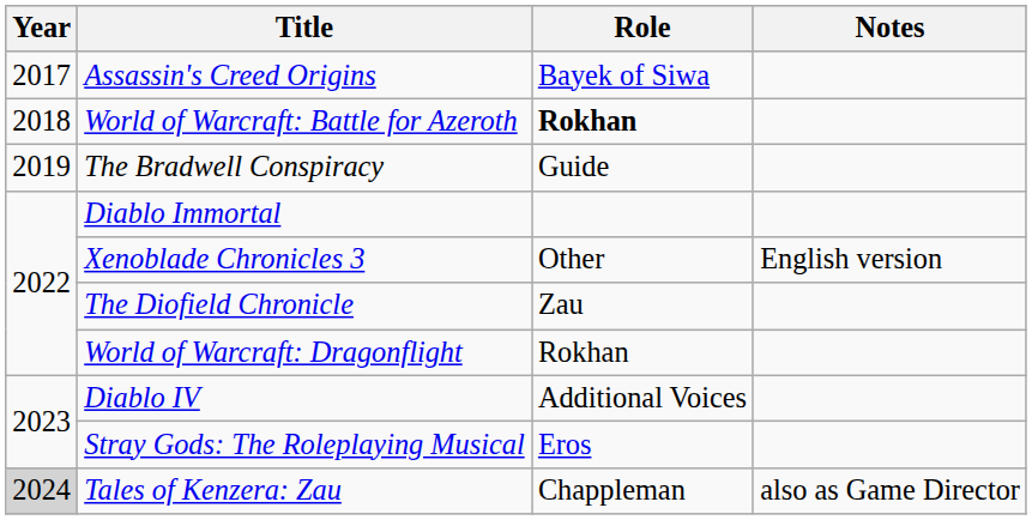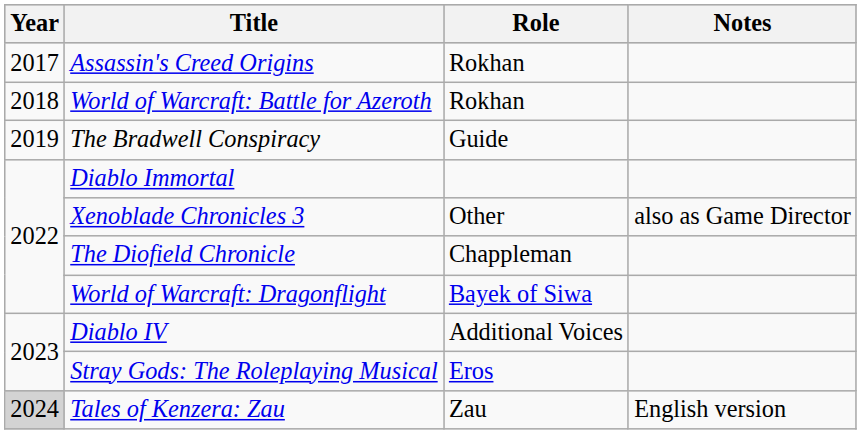 <table class="wikitable plainrowheaders sortable">
 <tr style="background:#ccc; text-align:center;">
 <th>Year</th>
 <th>Title</th>
 <th>Role</th>
 <th>Notes</th>
 </tr>
 <tr>
 <td>2017</td>
 <td><em><a href='#'>Assassin's Creed Origins</a></em></td>
-<td><a href='#'>Bayek of Siwa</a></td>
+<td>Rokhan</td>
 <td></td>
 </tr>
 <tr>
 <td>2018</td>
 <td><em><a href='#'>World of Warcraft: Battle for Azeroth</a></em></td>
-<td><strong>Rokhan</strong></td>
+<td>Rokhan</td>
 <td></td>
 </tr>
 <tr>
 <td>2019</td>
 <td><em>The Bradwell Conspiracy</em></td>
 <td>Guide</td>
 <td></td>
 </tr>
 <tr>
 <td rowspan="4">2022</td>
 <td><em><a href='#'>Diablo Immortal</a></em></td>
 <td></td>
 <td></td>
 </tr>
 <tr>
 <td><em><a href='#'>Xenoblade Chronicles 3</a></em></td>
 <td>Other</td>
-<td>English version</td>
+<td>also as Game Director</td>
 </tr>
 <tr>
 <td><em><a href='#'>The Diofield Chronicle</a></em></td>
-<td>Zau</td>
+<td>Chappleman</td>
 <td></td>
 </tr>
 <tr>
 <td><em><a href='#'>World of Warcraft: Dragonflight</a></em></td>
-<td>Rokhan</td>
+<td><a href='#'>Bayek of Siwa</a></td>
 <td></td>
 </tr>
 <tr>
 <td rowspan="2">2023</td>
 <td><em><a href='#'>Diablo IV</a></em></td>
 <td>Additional Voices</td>
 <td></td>
 </tr>
 <tr>
 <td><em><a href='#'>Stray Gods: The Roleplaying Musical</a></em></td>
 <td><a href='#'>Eros</a></td>
 <td></td>
 </tr>
 <tr>
 <td style="background: lightgrey;">2024</td>
 <td><em><a href='#'>Tales of Kenzera: Zau</a></em></td>
-<td>Chappleman</td>
-<td>also as Game Director</td>
+<td>Zau</td>
+<td>English version</td>
 </tr>
 </table>
